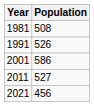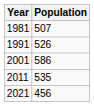 <table class=wikitable>
 <tr>
 <th>Year</th>
 <th>Population</th>
 </tr>
 <tr>
 <td>1981</td>
-<td>508</td>
+<td>507</td>
 </tr>
 <tr>
 <td>1991</td>
 <td>526</td>
 </tr>
 <tr>
 <td>2001</td>
 <td>586</td>
 </tr>
 <tr>
 <td>2011</td>
-<td>527</td>
+<td>535</td>
 </tr>
 <tr>
 <td>2021</td>
 <td>456</td>
 </tr>
 </table>
